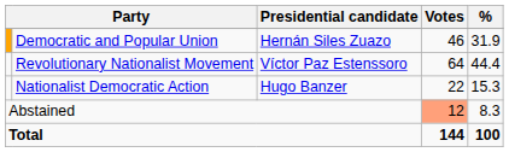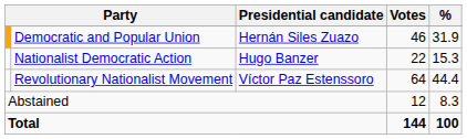 <table class="wikitable" style="text-align:right">
 <tr>
 <th colspan="2">Party</th>
 <th rowspan="1">Presidential candidate</th>
 <th rowspan="1">Votes</th>
 <th rowspan="1">%</th>
 </tr>
 <tr>
 </tr>
 <tr>
 <td bgcolor=#FFA500></td>
 <td align=left><a href='#'>Democratic and Popular Union</a></td>
 <td align=left><a href='#'>Hernán Siles Zuazo</a></td>
 <td>46</td>
 <td>31.9</td>
 </tr>
 <tr>
 <td bgcolor=></td>
+<td align=left><a href='#'>Nationalist Democratic Action</a></td>
+<td align=left><a href='#'>Hugo Banzer</a></td>
+<td>22</td>
+<td>15.3</td>
+</tr>
+<tr>
+<td bgcolor=></td>
 <td align=left><a href='#'>Revolutionary Nationalist Movement</a></td>
 <td align=left><a href='#'>Víctor Paz Estenssoro</a></td>
 <td>64</td>
 <td>44.4</td>
 </tr>
 <tr>
-<td bgcolor=></td>
-<td align=left><a href='#'>Nationalist Democratic Action</a></td>
-<td align=left><a href='#'>Hugo Banzer</a></td>
-<td>22</td>
-<td>15.3</td>
-</tr>
-<tr>
 <td colspan="3" align=left>Abstained</td>
-<td style="background: lightsalmon;">12</td>
+<td>12</td>
 <td>8.3</td>
 </tr>
 <tr>
 <td colspan="3" align=left><strong>Total</strong></td>
 <td><strong>144</strong></td>
 <td><strong>100</strong></td>
 </tr>
 </table>
